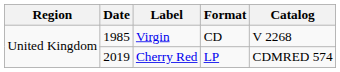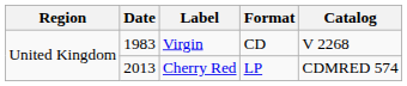 <table class="wikitable">
 <tr>
 <th>Region</th>
 <th>Date</th>
 <th>Label</th>
 <th>Format</th>
 <th>Catalog</th>
 </tr>
 <tr>
 <td rowspan="2">United Kingdom</td>
-<td>1985</td>
+<td>1983</td>
 <td><a href='#'>Virgin</a></td>
 <td>CD</td>
 <td>V 2268</td>
 </tr>
 <tr>
-<td>2019</td>
+<td>2013</td>
 <td><a href='#'>Cherry Red</a></td>
 <td><a href='#'>LP</a></td>
 <td>CDMRED 574</td>
 </tr>
 </table>
